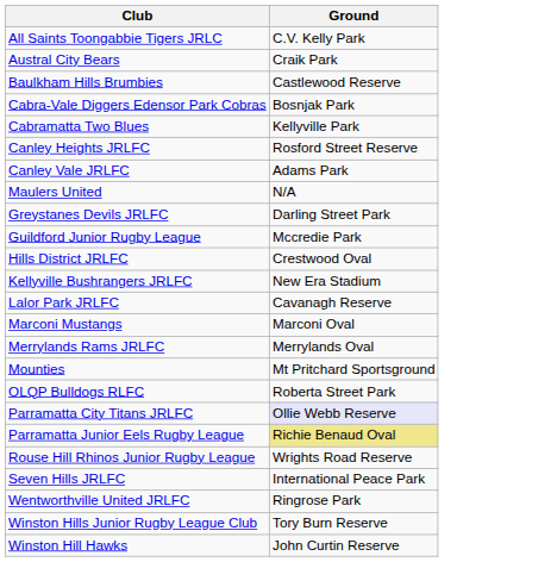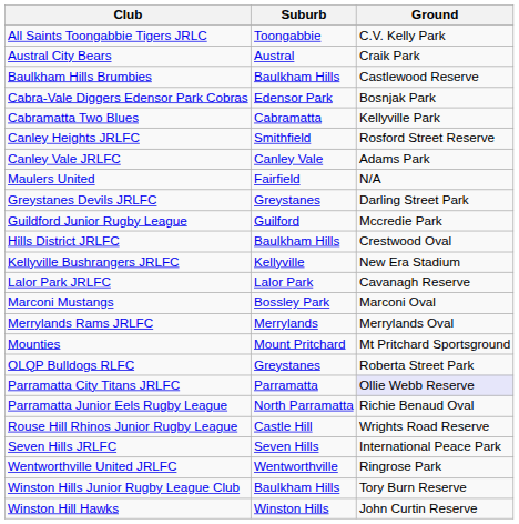 <table class="wikitable">
 <tr>
 <th>Club</th>
+<th>Suburb</th>
 <th>Ground</th>
 </tr>
 <tr>
 <td> <a href='#'>All Saints Toongabbie Tigers JRLC</a></td>
+<td><a href='#'>Toongabbie</a></td>
 <td>C.V. Kelly Park</td>
 </tr>
 <tr>
 <td> <a href='#'>Austral City Bears</a></td>
+<td><a href='#'>Austral</a></td>
 <td>Craik Park</td>
 </tr>
 <tr>
 <td> <a href='#'>Baulkham Hills Brumbies</a></td>
+<td><a href='#'>Baulkham Hills</a></td>
 <td>Castlewood Reserve</td>
 </tr>
 <tr>
 <td> <a href='#'>Cabra-Vale Diggers Edensor Park Cobras</a></td>
+<td><a href='#'>Edensor Park</a></td>
 <td>Bosnjak Park</td>
 </tr>
 <tr>
 <td> <a href='#'>Cabramatta Two Blues</a></td>
+<td><a href='#'>Cabramatta</a></td>
 <td>Kellyville Park</td>
 </tr>
 <tr>
 <td> <a href='#'>Canley Heights JRLFC</a></td>
+<td><a href='#'>Smithfield</a></td>
 <td>Rosford Street Reserve</td>
 </tr>
 <tr>
 <td> <a href='#'>Canley Vale JRLFC</a></td>
+<td><a href='#'>Canley Vale</a></td>
 <td>Adams Park</td>
 </tr>
 <tr>
 <td> <a href='#'>Maulers United</a></td>
+<td><a href='#'>Fairfield</a></td>
 <td>N/A</td>
 </tr>
 <tr>
 <td> <a href='#'>Greystanes Devils JRLFC</a></td>
+<td><a href='#'>Greystanes</a></td>
 <td>Darling Street Park</td>
 </tr>
 <tr>
 <td> <a href='#'>Guildford Junior Rugby League</a></td>
+<td><a href='#'>Guilford</a></td>
 <td>Mccredie Park</td>
 </tr>
 <tr>
 <td> <a href='#'>Hills District JRLFC</a></td>
+<td><a href='#'>Baulkham Hills</a></td>
 <td>Crestwood Oval</td>
 </tr>
 <tr>
 <td> <a href='#'>Kellyville Bushrangers JRLFC</a></td>
+<td><a href='#'>Kellyville</a></td>
 <td>New Era Stadium</td>
 </tr>
 <tr>
 <td> <a href='#'>Lalor Park JRLFC</a></td>
+<td><a href='#'>Lalor Park</a></td>
 <td>Cavanagh Reserve</td>
 </tr>
 <tr>
 <td> <a href='#'>Marconi Mustangs</a></td>
+<td><a href='#'>Bossley Park</a></td>
 <td>Marconi Oval</td>
 </tr>
 <tr>
 <td> <a href='#'>Merrylands Rams JRLFC</a></td>
+<td><a href='#'>Merrylands</a></td>
 <td>Merrylands Oval</td>
 </tr>
 <tr>
 <td> <a href='#'>Mounties</a></td>
+<td><a href='#'>Mount Pritchard</a></td>
 <td>Mt Pritchard Sportsground</td>
 </tr>
 <tr>
 <td> <a href='#'>OLQP Bulldogs RLFC</a></td>
+<td><a href='#'>Greystanes</a></td>
 <td>Roberta Street Park</td>
 </tr>
 <tr>
 <td> <a href='#'>Parramatta City Titans JRLFC</a></td>
+<td><a href='#'>Parramatta</a></td>
 <td style="background: lavender;">Ollie Webb Reserve</td>
 </tr>
 <tr>
 <td> <a href='#'>Parramatta Junior Eels Rugby League</a></td>
-<td style="background: khaki;">Richie Benaud Oval</td>
+<td><a href='#'>North Parramatta</a></td>
+<td>Richie Benaud Oval</td>
 </tr>
 <tr>
 <td> <a href='#'>Rouse Hill Rhinos Junior Rugby League</a></td>
+<td><a href='#'>Castle Hill</a></td>
 <td>Wrights Road Reserve</td>
 </tr>
 <tr>
 <td> <a href='#'>Seven Hills JRLFC</a></td>
+<td><a href='#'>Seven Hills</a></td>
 <td>International Peace Park</td>
 </tr>
 <tr>
 <td> <a href='#'>Wentworthville United JRLFC</a></td>
+<td><a href='#'>Wentworthville</a></td>
 <td>Ringrose Park</td>
 </tr>
 <tr>
 <td> <a href='#'>Winston Hills Junior Rugby League Club</a></td>
+<td><a href='#'>Baulkham Hills</a></td>
 <td>Tory Burn Reserve</td>
 </tr>
 <tr>
 <td> <a href='#'>Winston Hill Hawks</a></td>
+<td><a href='#'>Winston Hills</a></td>
 <td>John Curtin Reserve</td>
 </tr>
 </table>
